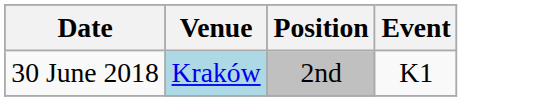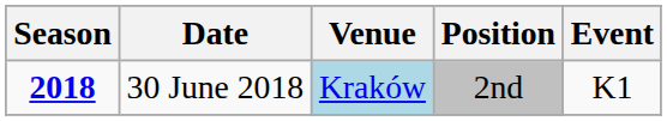 <table class="wikitable" style="text-align:center; font-size:95%;">
 <tr>
+<th>Season</th>
 <th>Date</th>
 <th>Venue</th>
 <th>Position</th>
 <th>Event</th>
 </tr>
 <tr>
+<td><strong><a href='#'>2018</a></strong></td>
 <td align=right>30 June 2018</td>
 <td align=left style="background: lightblue;"><a href='#'>Kraków</a></td>
 <td bgcolor=silver>2nd</td>
 <td>K1</td>
 </tr>
 </table>
